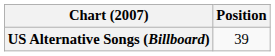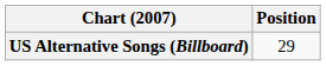 <table class="wikitable sortable plainrowheaders" style="text-align:center">
 <tr>
 <th scope="col">Chart (2007)</th>
 <th scope="col">Position</th>
 </tr>
 <tr>
 <th scope="row">US Alternative Songs (<em>Billboard</em>)</th>
-<td>39</td>
+<td>29</td>
 </tr>
 </table>
